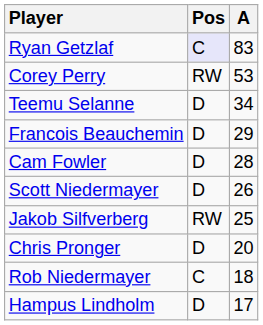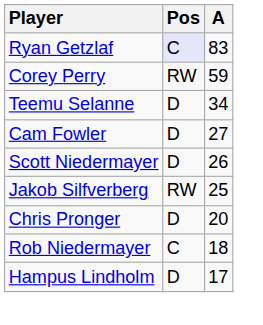 <table class="wikitable">
 <tr>
 <th style="text-align:left;">Player</th>
 <th>Pos</th>
 <th>A</th>
 </tr>
 <tr>
 <td style="text-align:left;"><a href='#'>Ryan Getzlaf</a></td>
 <td style="background: lavender;">C</td>
 <td>83</td>
 </tr>
 <tr>
 <td style="text-align:left;"><a href='#'>Corey Perry</a></td>
 <td>RW</td>
-<td>53</td>
+<td>59</td>
 </tr>
 <tr>
 <td style="text-align:left;"><a href='#'>Teemu Selanne</a></td>
 <td>D</td>
 <td>34</td>
 </tr>
 <tr>
-<td style="text-align:left;"><a href='#'>Francois Beauchemin</a></td>
-<td>D</td>
-<td>29</td>
-</tr>
-<tr>
 <td style="text-align:left;"><a href='#'>Cam Fowler</a></td>
 <td>D</td>
-<td>28</td>
+<td>27</td>
 </tr>
 <tr>
 <td style="text-align:left;"><a href='#'>Scott Niedermayer</a></td>
 <td>D</td>
 <td>26</td>
 </tr>
 <tr>
 <td style="text-align:left;"><a href='#'>Jakob Silfverberg</a></td>
 <td>RW</td>
 <td>25</td>
 </tr>
 <tr>
 <td style="text-align:left;"><a href='#'>Chris Pronger</a></td>
 <td>D</td>
 <td>20</td>
 </tr>
 <tr>
 <td style="text-align:left;"><a href='#'>Rob Niedermayer</a></td>
 <td>C</td>
 <td>18</td>
 </tr>
 <tr>
 <td style="text-align:left;"><a href='#'>Hampus Lindholm</a></td>
 <td>D</td>
 <td>17</td>
 </tr>
 </table>
